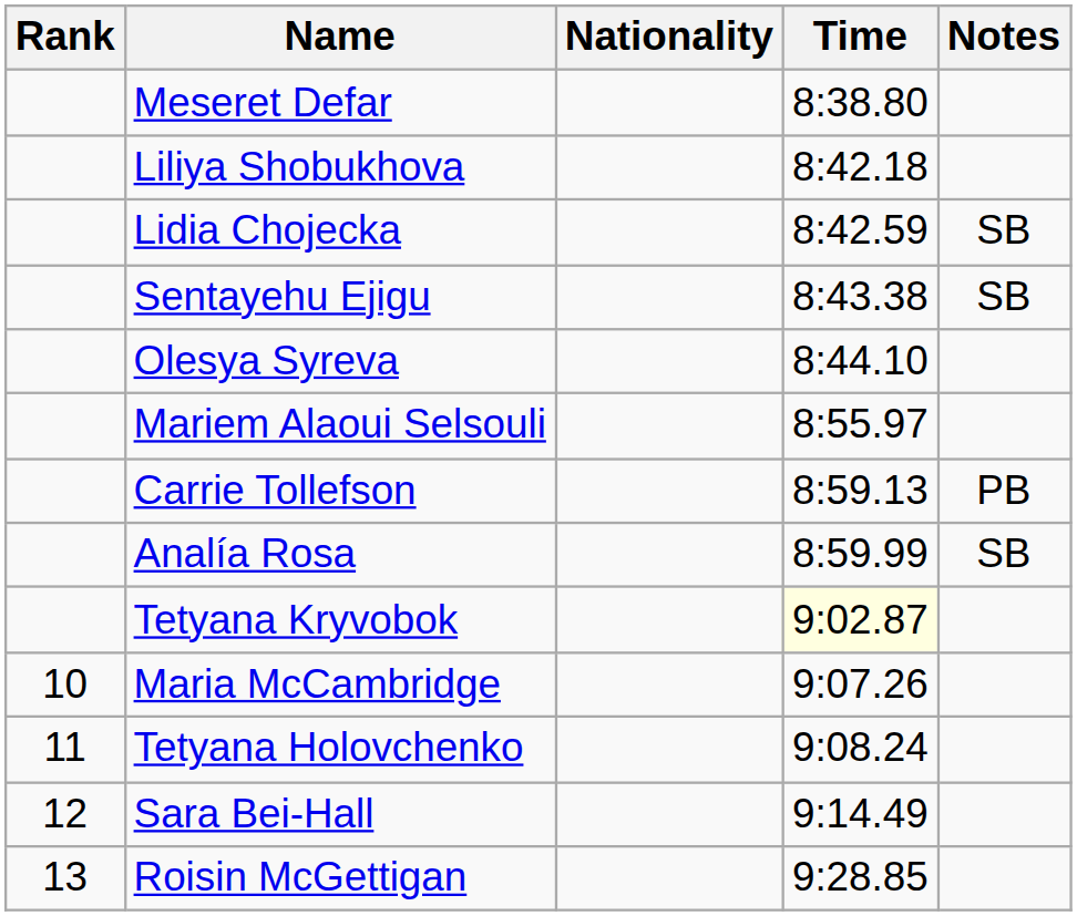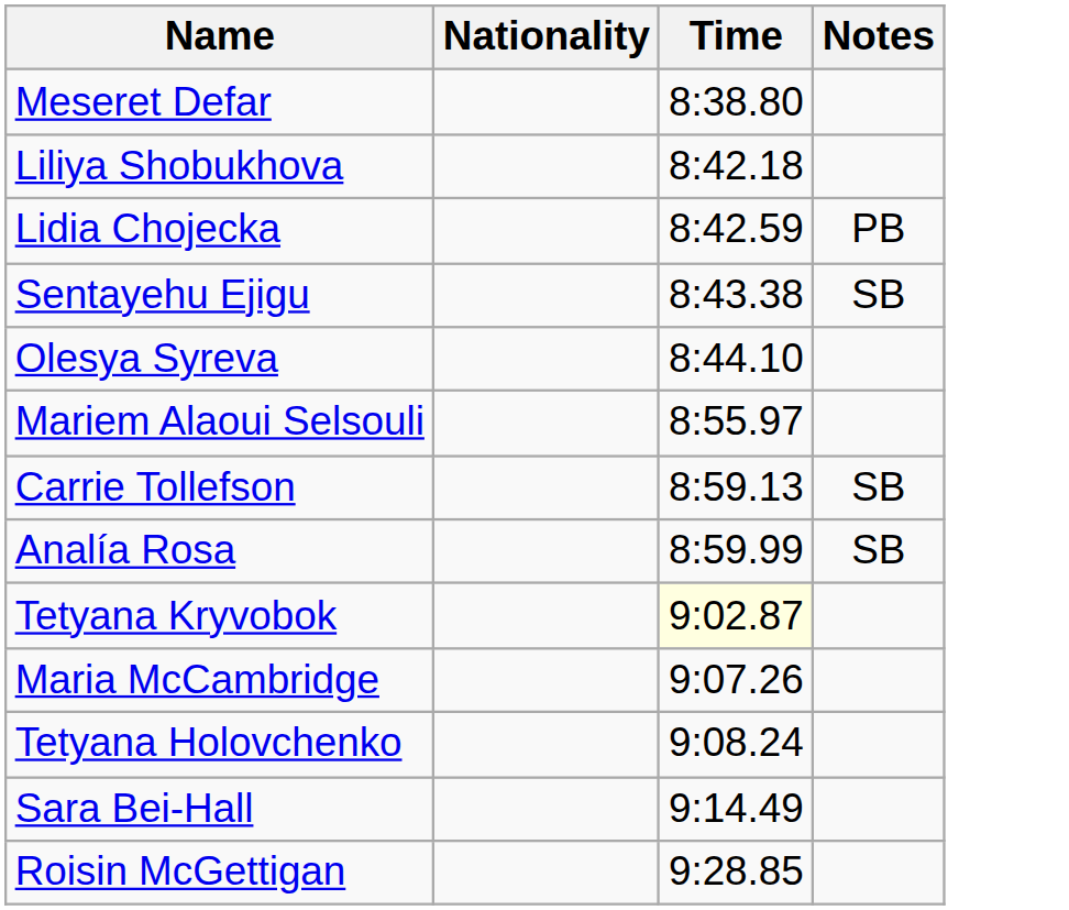 <table class="wikitable sortable" style="text-align:center">
 <tr>
-<th>Rank</th>
 <th>Name</th>
 <th>Nationality</th>
 <th>Time</th>
 <th>Notes</th>
 </tr>
 <tr>
-<td></td>
 <td align="left"><a href='#'>Meseret Defar</a></td>
 <td align=left></td>
 <td>8:38.80</td>
 <td></td>
 </tr>
 <tr>
-<td></td>
 <td align="left"><a href='#'>Liliya Shobukhova</a></td>
 <td align=left></td>
 <td>8:42.18</td>
 <td></td>
 </tr>
 <tr>
-<td></td>
 <td align="left"><a href='#'>Lidia Chojecka</a></td>
 <td align=left></td>
 <td>8:42.59</td>
-<td>SB</td>
+<td>PB</td>
 </tr>
 <tr>
-<td></td>
 <td align="left"><a href='#'>Sentayehu Ejigu</a></td>
 <td align=left></td>
 <td>8:43.38</td>
 <td>SB</td>
 </tr>
 <tr>
-<td></td>
 <td align="left"><a href='#'>Olesya Syreva</a></td>
 <td align=left></td>
 <td>8:44.10</td>
 <td></td>
 </tr>
 <tr>
-<td></td>
 <td align="left"><a href='#'>Mariem Alaoui Selsouli</a></td>
 <td align=left></td>
 <td>8:55.97</td>
 <td></td>
 </tr>
 <tr>
-<td></td>
 <td align="left"><a href='#'>Carrie Tollefson</a></td>
 <td align=left></td>
 <td>8:59.13</td>
-<td>PB</td>
+<td>SB</td>
 </tr>
 <tr>
-<td></td>
 <td align="left"><a href='#'>Analía Rosa</a></td>
 <td align=left></td>
 <td>8:59.99</td>
 <td>SB</td>
 </tr>
 <tr>
-<td></td>
 <td align="left"><a href='#'>Tetyana Kryvobok</a></td>
 <td align=left></td>
 <td style="background: lightyellow;">9:02.87</td>
 <td></td>
 </tr>
 <tr>
-<td>10</td>
 <td align="left"><a href='#'>Maria McCambridge</a></td>
 <td align=left></td>
 <td>9:07.26</td>
 <td></td>
 </tr>
 <tr>
-<td>11</td>
 <td align="left"><a href='#'>Tetyana Holovchenko</a></td>
 <td align=left></td>
 <td>9:08.24</td>
 <td></td>
 </tr>
 <tr>
-<td>12</td>
 <td align="left"><a href='#'>Sara Bei-Hall</a></td>
 <td align=left></td>
 <td>9:14.49</td>
 <td></td>
 </tr>
 <tr>
-<td>13</td>
 <td align="left"><a href='#'>Roisin McGettigan</a></td>
 <td align=left></td>
 <td>9:28.85</td>
 <td></td>
 </tr>
 </table>
